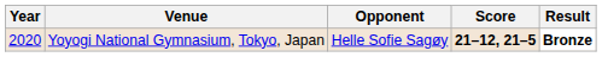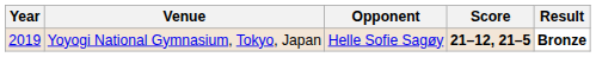 <table class="sortable wikitable" style="font-size: 90%;">
 <tr>
 <th>Year</th>
 <th>Venue</th>
 <th>Opponent</th>
 <th>Score</th>
 <th>Result</th>
 </tr>
 <tr style="background:#F3E6D7">
-<td align="center"><a href='#'>2020</a></td>
+<td align="center"><a href='#'>2019</a></td>
 <td align="left"><a href='#'>Yoyogi National Gymnasium</a>, <a href='#'>Tokyo</a>, Japan</td>
 <td align="left"> <a href='#'>Helle Sofie Sagøy</a></td>
 <td align="left"><strong>21–12, 21–5</strong></td>
 <td style="text-align:left; background:white"> <strong>Bronze</strong></td>
 </tr>
 </table>
